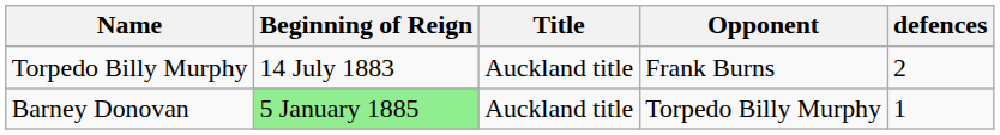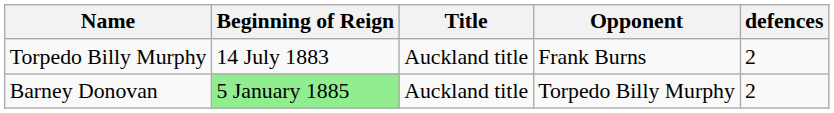 <table class="wikitable">
 <tr>
 <th>Name</th>
 <th>Beginning of Reign</th>
 <th>Title</th>
 <th>Opponent</th>
 <th>defences</th>
 </tr>
 <tr>
 <td>Torpedo Billy Murphy</td>
 <td>14 July 1883</td>
 <td>Auckland title</td>
 <td>Frank Burns</td>
 <td>2</td>
 </tr>
 <tr>
 <td>Barney Donovan</td>
 <td style="background: lightgreen;">5 January 1885</td>
 <td>Auckland title</td>
 <td>Torpedo Billy Murphy</td>
-<td>1</td>
+<td>2</td>
 </tr>
 </table>
